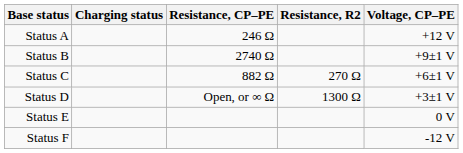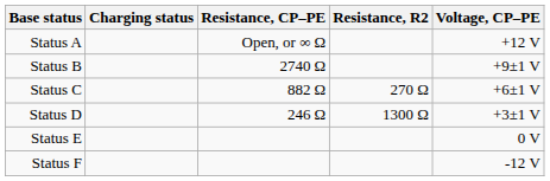 <table class="wikitable" style="text-align:right">
 <tr>
 <th>Base status</th>
 <th>Charging status</th>
 <th>Resistance, CP–PE</th>
 <th>Resistance, R2</th>
 <th>Voltage, CP–PE</th>
 </tr>
 <tr>
 <td>Status A</td>
 <td></td>
-<td>246 Ω</td>
+<td>Open, or ∞ Ω</td>
 <td></td>
 <td>+12 V</td>
 </tr>
 <tr>
 <td>Status B</td>
 <td></td>
 <td>2740 Ω</td>
 <td></td>
 <td>+9±1 V</td>
 </tr>
 <tr>
 <td>Status C</td>
 <td></td>
 <td>882 Ω</td>
 <td>270 Ω</td>
 <td>+6±1 V</td>
 </tr>
 <tr>
 <td>Status D</td>
 <td></td>
-<td>Open, or ∞ Ω</td>
+<td>246 Ω</td>
 <td>1300 Ω</td>
 <td>+3±1 V</td>
 </tr>
 <tr>
 <td>Status E</td>
 <td></td>
 <td></td>
 <td></td>
 <td>0 V</td>
 </tr>
 <tr>
 <td>Status F</td>
 <td></td>
 <td></td>
 <td></td>
 <td>-12 V</td>
 </tr>
 </table>
